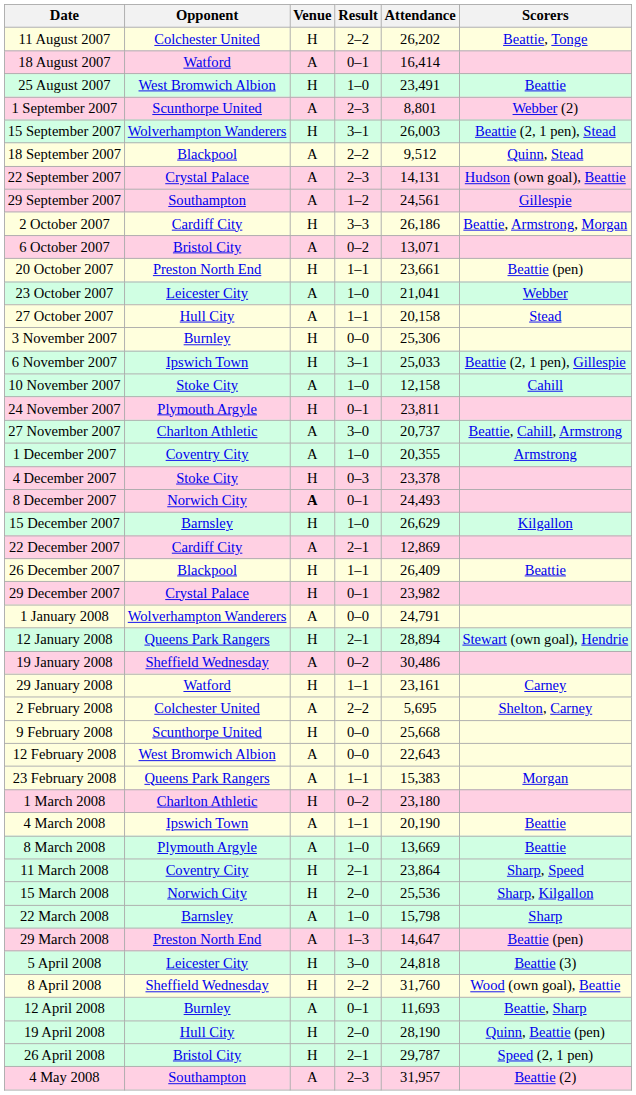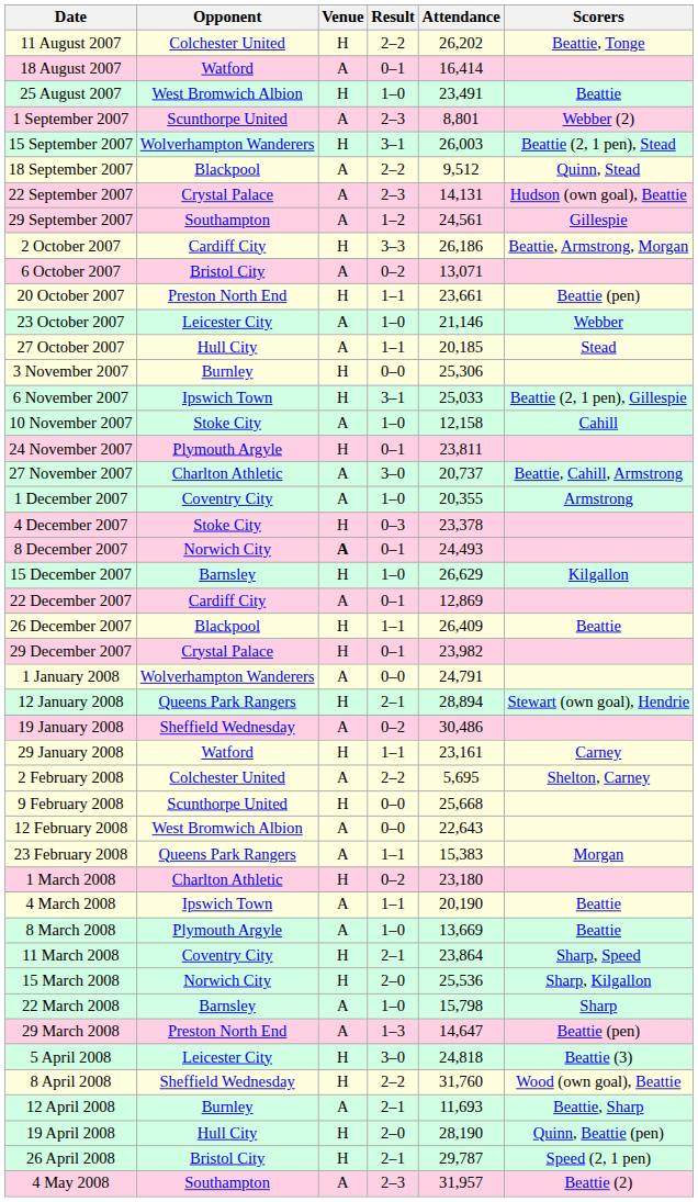 <table class="wikitable sortable" style="font-size:100%; text-align:center">
 <tr>
 <th>Date</th>
 <th>Opponent</th>
 <th>Venue</th>
 <th>Result</th>
 <th>Attendance</th>
 <th>Scorers</th>
 </tr>
 <tr style="background-color: #ffffdd;">
 <td>11 August 2007</td>
 <td><a href='#'>Colchester United</a></td>
 <td>H</td>
 <td>2–2</td>
 <td>26,202</td>
 <td><a href='#'>Beattie</a>, <a href='#'>Tonge</a></td>
 </tr>
 <tr style="background-color: #ffd0e3;">
 <td>18 August 2007</td>
 <td><a href='#'>Watford</a></td>
 <td>A</td>
 <td>0–1</td>
 <td>16,414</td>
 <td></td>
 </tr>
 <tr style="background-color: #d0ffe3;">
 <td>25 August 2007</td>
 <td><a href='#'>West Bromwich Albion</a></td>
 <td>H</td>
 <td>1–0</td>
 <td>23,491</td>
 <td><a href='#'>Beattie</a></td>
 </tr>
 <tr style="background-color: #ffd0e3;">
 <td>1 September 2007</td>
 <td><a href='#'>Scunthorpe United</a></td>
 <td>A</td>
 <td>2–3</td>
 <td>8,801</td>
 <td><a href='#'>Webber</a> (2)</td>
 </tr>
 <tr style="background-color: #d0ffe3;">
 <td>15 September 2007</td>
 <td><a href='#'>Wolverhampton Wanderers</a></td>
 <td>H</td>
 <td>3–1</td>
 <td>26,003</td>
 <td><a href='#'>Beattie</a> (2, 1 pen), <a href='#'>Stead</a></td>
 </tr>
 <tr style="background-color: #ffffdd;">
 <td>18 September 2007</td>
 <td><a href='#'>Blackpool</a></td>
 <td>A</td>
 <td>2–2</td>
 <td>9,512</td>
 <td><a href='#'>Quinn</a>, <a href='#'>Stead</a></td>
 </tr>
 <tr style="background-color: #ffd0e3;">
 <td>22 September 2007</td>
 <td><a href='#'>Crystal Palace</a></td>
 <td>A</td>
 <td>2–3</td>
 <td>14,131</td>
 <td><a href='#'>Hudson</a> (own goal), <a href='#'>Beattie</a></td>
 </tr>
 <tr style="background-color: #ffd0e3;">
 <td>29 September 2007</td>
 <td><a href='#'>Southampton</a></td>
 <td>A</td>
 <td>1–2</td>
 <td>24,561</td>
 <td><a href='#'>Gillespie</a></td>
 </tr>
 <tr style="background-color: #ffffdd;">
 <td>2 October 2007</td>
 <td><a href='#'>Cardiff City</a></td>
 <td>H</td>
 <td>3–3</td>
 <td>26,186</td>
 <td><a href='#'>Beattie</a>, <a href='#'>Armstrong</a>, <a href='#'>Morgan</a></td>
 </tr>
 <tr style="background-color: #ffd0e3;">
 <td>6 October 2007</td>
 <td><a href='#'>Bristol City</a></td>
 <td>A</td>
 <td>0–2</td>
 <td>13,071</td>
 <td></td>
 </tr>
 <tr style="background-color: #ffffdd;">
 <td>20 October 2007</td>
 <td><a href='#'>Preston North End</a></td>
 <td>H</td>
 <td>1–1</td>
 <td>23,661</td>
 <td><a href='#'>Beattie</a> (pen)</td>
 </tr>
 <tr style="background-color: #d0ffe3;">
 <td>23 October 2007</td>
 <td><a href='#'>Leicester City</a></td>
 <td>A</td>
 <td>1–0</td>
-<td>21,041</td>
+<td>21,146</td>
 <td><a href='#'>Webber</a></td>
 </tr>
 <tr style="background-color: #ffffdd;">
 <td>27 October 2007</td>
 <td><a href='#'>Hull City</a></td>
 <td>A</td>
 <td>1–1</td>
-<td>20,158</td>
+<td>20,185</td>
 <td><a href='#'>Stead</a></td>
 </tr>
 <tr style="background-color: #ffffdd;">
 <td>3 November 2007</td>
 <td><a href='#'>Burnley</a></td>
 <td>H</td>
 <td>0–0</td>
 <td>25,306</td>
 <td></td>
 </tr>
 <tr style="background-color: #d0ffe3;">
 <td>6 November 2007</td>
 <td><a href='#'>Ipswich Town</a></td>
 <td>H</td>
 <td>3–1</td>
 <td>25,033</td>
 <td><a href='#'>Beattie</a> (2, 1 pen), <a href='#'>Gillespie</a></td>
 </tr>
 <tr style="background-color: #d0ffe3;">
 <td>10 November 2007</td>
 <td><a href='#'>Stoke City</a></td>
 <td>A</td>
 <td>1–0</td>
 <td>12,158</td>
 <td><a href='#'>Cahill</a></td>
 </tr>
 <tr style="background-color: #ffd0e3;">
 <td>24 November 2007</td>
 <td><a href='#'>Plymouth Argyle</a></td>
 <td>H</td>
 <td>0–1</td>
 <td>23,811</td>
 <td></td>
 </tr>
 <tr style="background-color: #d0ffe3;">
 <td>27 November 2007</td>
 <td><a href='#'>Charlton Athletic</a></td>
 <td>A</td>
 <td>3–0</td>
 <td>20,737</td>
 <td><a href='#'>Beattie</a>, <a href='#'>Cahill</a>, <a href='#'>Armstrong</a></td>
 </tr>
 <tr style="background-color: #d0ffe3;">
 <td>1 December 2007</td>
 <td><a href='#'>Coventry City</a></td>
 <td>A</td>
 <td>1–0</td>
 <td>20,355</td>
 <td><a href='#'>Armstrong</a></td>
 </tr>
 <tr style="background-color: #ffd0e3;">
 <td>4 December 2007</td>
 <td><a href='#'>Stoke City</a></td>
 <td>H</td>
 <td>0–3</td>
 <td>23,378</td>
 <td></td>
 </tr>
 <tr style="background-color: #ffd0e3;">
 <td>8 December 2007</td>
 <td><a href='#'>Norwich City</a></td>
 <td><strong>A</strong></td>
 <td>0–1</td>
 <td>24,493</td>
 <td></td>
 </tr>
 <tr style="background-color: #d0ffe3;">
 <td>15 December 2007</td>
 <td><a href='#'>Barnsley</a></td>
 <td>H</td>
 <td>1–0</td>
 <td>26,629</td>
 <td><a href='#'>Kilgallon</a></td>
 </tr>
 <tr style="background-color: #ffd0e3;">
 <td>22 December 2007</td>
 <td><a href='#'>Cardiff City</a></td>
 <td>A</td>
-<td>2–1</td>
+<td>0–1</td>
 <td>12,869</td>
 <td></td>
 </tr>
 <tr style="background-color: #ffffdd;">
 <td>26 December 2007</td>
 <td><a href='#'>Blackpool</a></td>
 <td>H</td>
 <td>1–1</td>
 <td>26,409</td>
 <td><a href='#'>Beattie</a></td>
 </tr>
 <tr style="background-color: #ffd0e3;">
 <td>29 December 2007</td>
 <td><a href='#'>Crystal Palace</a></td>
 <td>H</td>
 <td>0–1</td>
 <td>23,982</td>
 <td></td>
 </tr>
 <tr style="background-color: #ffffdd;">
 <td>1 January 2008</td>
 <td><a href='#'>Wolverhampton Wanderers</a></td>
 <td>A</td>
 <td>0–0</td>
 <td>24,791</td>
 <td></td>
 </tr>
 <tr style="background-color: #d0ffe3;">
 <td>12 January 2008</td>
 <td><a href='#'>Queens Park Rangers</a></td>
 <td>H</td>
 <td>2–1</td>
 <td>28,894</td>
 <td><a href='#'>Stewart</a> (own goal), <a href='#'>Hendrie</a></td>
 </tr>
 <tr style="background-color: #ffd0e3;">
 <td>19 January 2008</td>
 <td><a href='#'>Sheffield Wednesday</a></td>
 <td>A</td>
 <td>0–2</td>
 <td>30,486</td>
 <td></td>
 </tr>
 <tr style="background-color: #ffffdd;">
 <td>29 January 2008</td>
 <td><a href='#'>Watford</a></td>
 <td>H</td>
 <td>1–1</td>
 <td>23,161</td>
 <td><a href='#'>Carney</a></td>
 </tr>
 <tr style="background-color: #ffffdd;">
 <td>2 February 2008</td>
 <td><a href='#'>Colchester United</a></td>
 <td>A</td>
 <td>2–2</td>
 <td>5,695</td>
 <td><a href='#'>Shelton</a>, <a href='#'>Carney</a></td>
 </tr>
 <tr style="background-color: #ffffdd;">
 <td>9 February 2008</td>
 <td><a href='#'>Scunthorpe United</a></td>
 <td>H</td>
 <td>0–0</td>
 <td>25,668</td>
 <td></td>
 </tr>
 <tr style="background-color: #ffffdd;">
 <td>12 February 2008</td>
 <td><a href='#'>West Bromwich Albion</a></td>
 <td>A</td>
 <td>0–0</td>
 <td>22,643</td>
 <td></td>
 </tr>
 <tr style="background-color: #ffffdd;">
 <td>23 February 2008</td>
 <td><a href='#'>Queens Park Rangers</a></td>
 <td>A</td>
 <td>1–1</td>
 <td>15,383</td>
 <td><a href='#'>Morgan</a></td>
 </tr>
 <tr style="background-color: #ffd0e3;">
 <td>1 March 2008</td>
 <td><a href='#'>Charlton Athletic</a></td>
 <td>H</td>
 <td>0–2</td>
 <td>23,180</td>
 <td></td>
 </tr>
 <tr style="background-color: #ffffdd;">
 <td>4 March 2008</td>
 <td><a href='#'>Ipswich Town</a></td>
 <td>A</td>
 <td>1–1</td>
 <td>20,190</td>
 <td><a href='#'>Beattie</a></td>
 </tr>
 <tr style="background-color: #d0ffe3;">
 <td>8 March 2008</td>
 <td><a href='#'>Plymouth Argyle</a></td>
 <td>A</td>
 <td>1–0</td>
 <td>13,669</td>
 <td><a href='#'>Beattie</a></td>
 </tr>
 <tr style="background-color: #d0ffe3;">
 <td>11 March 2008</td>
 <td><a href='#'>Coventry City</a></td>
 <td>H</td>
 <td>2–1</td>
 <td>23,864</td>
 <td><a href='#'>Sharp</a>, <a href='#'>Speed</a></td>
 </tr>
 <tr style="background-color: #d0ffe3;">
 <td>15 March 2008</td>
 <td><a href='#'>Norwich City</a></td>
 <td>H</td>
 <td>2–0</td>
 <td>25,536</td>
 <td><a href='#'>Sharp</a>, <a href='#'>Kilgallon</a></td>
 </tr>
 <tr style="background-color: #d0ffe3;">
 <td>22 March 2008</td>
 <td><a href='#'>Barnsley</a></td>
 <td>A</td>
 <td>1–0</td>
 <td>15,798</td>
 <td><a href='#'>Sharp</a></td>
 </tr>
 <tr style="background-color: #ffd0e3;">
 <td>29 March 2008</td>
 <td><a href='#'>Preston North End</a></td>
 <td>A</td>
 <td>1–3</td>
 <td>14,647</td>
 <td><a href='#'>Beattie</a> (pen)</td>
 </tr>
 <tr style="background-color: #d0ffe3;">
 <td>5 April 2008</td>
 <td><a href='#'>Leicester City</a></td>
 <td>H</td>
 <td>3–0</td>
 <td>24,818</td>
 <td><a href='#'>Beattie</a> (3)</td>
 </tr>
 <tr style="background-color: #ffffdd;">
 <td>8 April 2008</td>
 <td><a href='#'>Sheffield Wednesday</a></td>
 <td>H</td>
 <td>2–2</td>
 <td>31,760</td>
 <td><a href='#'>Wood</a> (own goal), <a href='#'>Beattie</a></td>
 </tr>
 <tr style="background-color: #d0ffe3;">
 <td>12 April 2008</td>
 <td><a href='#'>Burnley</a></td>
 <td>A</td>
-<td>0–1</td>
+<td>2–1</td>
 <td>11,693</td>
 <td><a href='#'>Beattie</a>, <a href='#'>Sharp</a></td>
 </tr>
 <tr style="background-color: #d0ffe3;">
 <td>19 April 2008</td>
 <td><a href='#'>Hull City</a></td>
 <td>H</td>
 <td>2–0</td>
 <td>28,190</td>
 <td><a href='#'>Quinn</a>, <a href='#'>Beattie</a> (pen)</td>
 </tr>
 <tr style="background-color: #d0ffe3;">
 <td>26 April 2008</td>
 <td><a href='#'>Bristol City</a></td>
 <td>H</td>
 <td>2–1</td>
 <td>29,787</td>
 <td><a href='#'>Speed</a> (2, 1 pen)</td>
 </tr>
 <tr style="background-color: #ffd0e3;">
 <td>4 May 2008</td>
 <td><a href='#'>Southampton</a></td>
 <td>A</td>
 <td>2–3</td>
 <td>31,957</td>
 <td><a href='#'>Beattie</a> (2)</td>
 </tr>
 </table>
